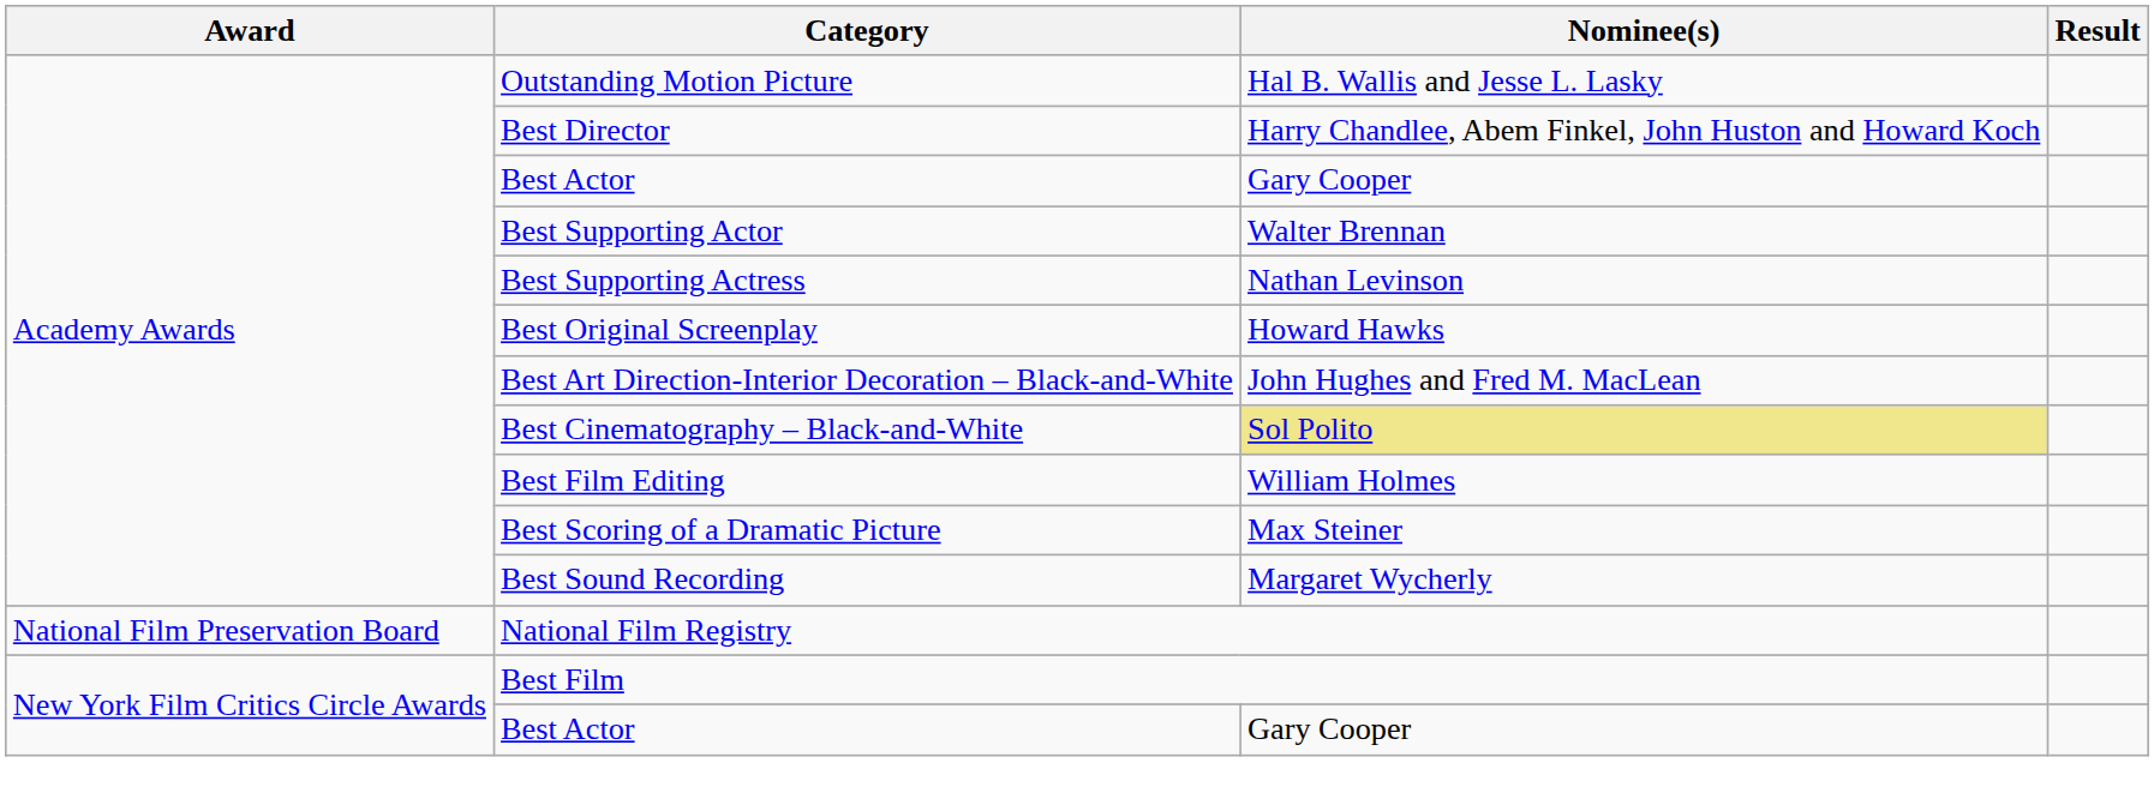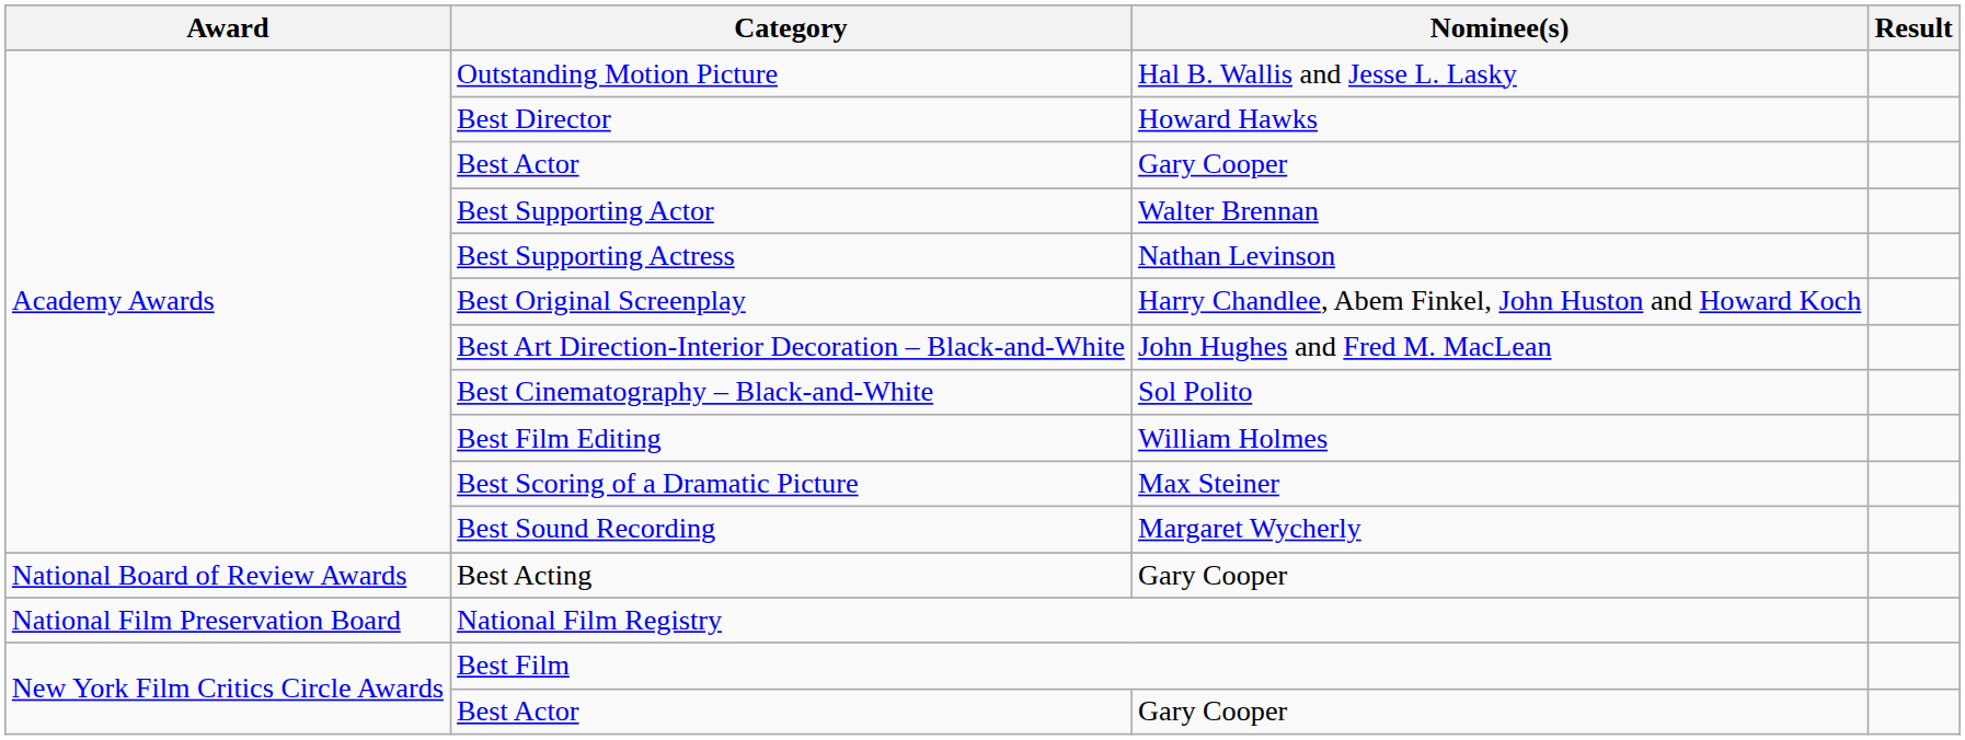 <table class="wikitable">
 <tr>
 <th>Award</th>
 <th>Category</th>
 <th>Nominee(s)</th>
 <th>Result</th>
 </tr>
 <tr>
 <td rowspan="11"><a href='#'>Academy Awards</a></td>
 <td><a href='#'>Outstanding Motion Picture</a></td>
 <td><a href='#'>Hal B. Wallis</a> and <a href='#'>Jesse L. Lasky</a></td>
 <td></td>
 </tr>
 <tr>
 <td><a href='#'>Best Director</a></td>
-<td><a href='#'>Harry Chandlee</a>, Abem Finkel, <a href='#'>John Huston</a> and <a href='#'>Howard Koch</a></td>
+<td><a href='#'>Howard Hawks</a></td>
 <td></td>
 </tr>
 <tr>
 <td><a href='#'>Best Actor</a></td>
 <td><a href='#'>Gary Cooper</a></td>
 <td></td>
 </tr>
 <tr>
 <td><a href='#'>Best Supporting Actor</a></td>
 <td><a href='#'>Walter Brennan</a></td>
 <td></td>
 </tr>
 <tr>
 <td><a href='#'>Best Supporting Actress</a></td>
 <td><a href='#'>Nathan Levinson</a></td>
 <td></td>
 </tr>
 <tr>
 <td><a href='#'>Best Original Screenplay</a></td>
-<td><a href='#'>Howard Hawks</a></td>
+<td><a href='#'>Harry Chandlee</a>, Abem Finkel, <a href='#'>John Huston</a> and <a href='#'>Howard Koch</a></td>
 <td></td>
 </tr>
 <tr>
 <td><a href='#'>Best Art Direction-Interior Decoration – Black-and-White</a></td>
 <td><a href='#'>John Hughes</a> and <a href='#'>Fred M. MacLean</a></td>
 <td></td>
 </tr>
 <tr>
 <td><a href='#'>Best Cinematography – Black-and-White</a></td>
-<td style="background: khaki;"><a href='#'>Sol Polito</a></td>
+<td><a href='#'>Sol Polito</a></td>
 <td></td>
 </tr>
 <tr>
 <td><a href='#'>Best Film Editing</a></td>
 <td><a href='#'>William Holmes</a></td>
 <td></td>
 </tr>
 <tr>
 <td><a href='#'>Best Scoring of a Dramatic Picture</a></td>
 <td><a href='#'>Max Steiner</a></td>
 <td></td>
 </tr>
 <tr>
 <td><a href='#'>Best Sound Recording</a></td>
 <td><a href='#'>Margaret Wycherly</a></td>
 <td></td>
 </tr>
 <tr>
+<td><a href='#'>National Board of Review Awards</a></td>
+<td>Best Acting</td>
+<td>Gary Cooper</td>
+<td></td>
+</tr>
+<tr>
 <td><a href='#'>National Film Preservation Board</a></td>
 <td colspan="2"><a href='#'>National Film Registry</a></td>
 <td></td>
 </tr>
 <tr>
 <td rowspan="2"><a href='#'>New York Film Critics Circle Awards</a></td>
 <td colspan="2"><a href='#'>Best Film</a></td>
 <td></td>
 </tr>
 <tr>
 <td><a href='#'>Best Actor</a></td>
 <td>Gary Cooper</td>
 <td></td>
 </tr>
 </table>
